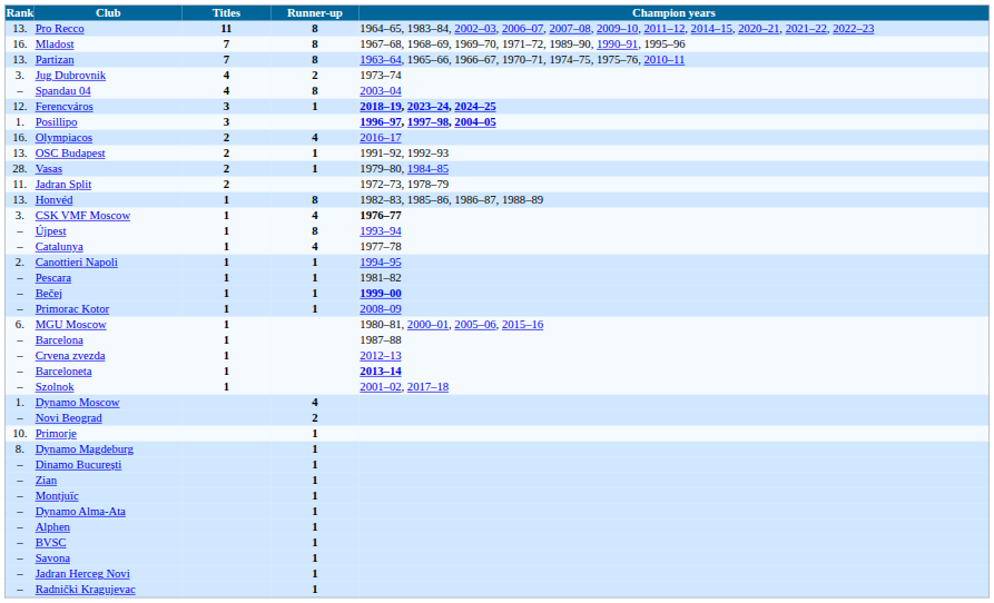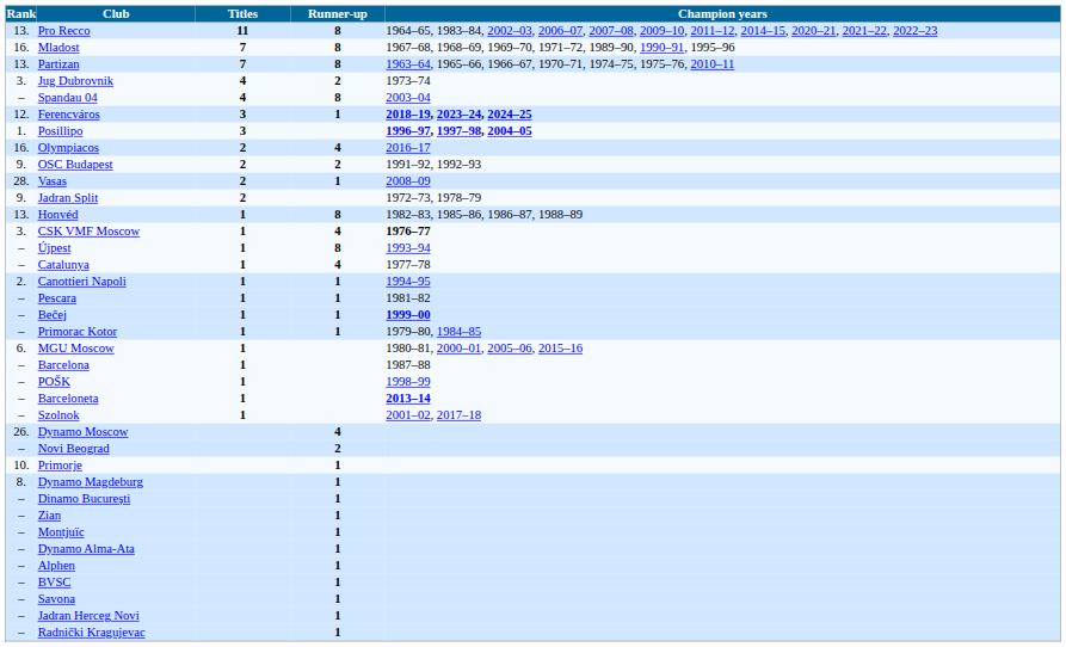 <table cellspacing="0" style="background: #EBF5FF; border: 1px #aaa solid; border-collapse: collapse; font-size: 95%;" width=100%>
 <tr bgcolor=#006699 style="color:white;">
 <th width=3%>Rank</th>
 <th width=15%>Club</th>
 <th width=9%>Titles</th>
 <th width=9%>Runner-up</th>
 <th width=64%>Champion years</th>
 </tr>
 <tr bgcolor=#D0E7FF>
 <td align=center>13.</td>
 <td> <a href='#'>Pro Recco</a></td>
 <td align=center><strong>11</strong></td>
 <td align=center><strong>8</strong></td>
 <td>1964–65, 1983–84, <a href='#'>2002–03</a>, <a href='#'>2006–07</a>, <a href='#'>2007–08</a>, <a href='#'>2009–10</a>, <a href='#'>2011–12</a>, <a href='#'>2014–15</a>, <a href='#'>2020–21</a>, <a href='#'>2021–22</a>, <a href='#'>2022–23</a></td>
 </tr>
 <tr bgcolor=#F5FAFF>
 <td align=center>16.</td>
 <td>  <a href='#'>Mladost</a></td>
 <td align=center><strong>7</strong></td>
 <td align=center><strong>8</strong></td>
 <td>1967–68, 1968–69, 1969–70, 1971–72, 1989–90, <a href='#'>1990–91</a>, 1995–96</td>
 </tr>
 <tr bgcolor=#D0E7FF>
 <td align=center>13.</td>
 <td>  <a href='#'>Partizan</a></td>
 <td align=center><strong>7</strong></td>
 <td align=center><strong>8</strong></td>
 <td><a href='#'>1963–64</a>, 1965–66, 1966–67, 1970–71, 1974–75, 1975–76, <a href='#'>2010–11</a></td>
 </tr>
 <tr bgcolor=#F5FAFF>
 <td align=center>3.</td>
 <td>  <a href='#'>Jug Dubrovnik</a></td>
 <td align=center><strong>4</strong></td>
 <td align=center><strong>2</strong></td>
 <td>1973–74</td>
 </tr>
 <tr bgcolor=#F5FAFF>
 <td align=center>–</td>
 <td> <a href='#'>Spandau 04</a></td>
 <td align=center><strong>4</strong></td>
 <td align=center><strong>8</strong></td>
 <td><a href='#'>2003–04</a></td>
 </tr>
 <tr bgcolor=#D0E7FF>
 <td align=center>12.</td>
 <td> <a href='#'>Ferencváros</a></td>
 <td align=center><strong>3</strong></td>
 <td align=center><strong>1</strong></td>
 <td><strong><a href='#'>2018–19</a>, <a href='#'>2023–24</a>, <a href='#'>2024–25</a></strong></td>
 </tr>
 <tr bgcolor=#F5FAFF>
 <td align=center>1.</td>
 <td> <a href='#'>Posillipo</a></td>
 <td align=center><strong>3</strong></td>
 <td align=center></td>
 <td><strong><a href='#'>1996–97</a>, <a href='#'>1997–98</a>, <a href='#'>2004–05</a></strong></td>
 </tr>
 <tr bgcolor=#D0E7FF>
 <td align=center>16.</td>
 <td> <a href='#'>Olympiacos</a></td>
 <td align=center><strong>2</strong></td>
 <td align=center><strong>4</strong></td>
 <td><a href='#'>2016–17</a></td>
 </tr>
 <tr bgcolor=#F5FAFF>
-<td align=center>13.</td>
+<td align=center>9.</td>
 <td> <a href='#'>OSC Budapest</a></td>
 <td align=center><strong>2</strong></td>
-<td align=center><strong>1</strong></td>
+<td align=center><strong>2</strong></td>
 <td>1991–92, 1992–93</td>
 </tr>
 <tr bgcolor=#D0E7FF>
 <td align=center>28.</td>
 <td> <a href='#'>Vasas</a></td>
 <td align=center><strong>2</strong></td>
 <td align=center><strong>1</strong></td>
-<td>1979–80, <a href='#'>1984–85</a></td>
+<td><a href='#'>2008–09</a></td>
 </tr>
 <tr bgcolor=#F5FAFF>
-<td align=center>11.</td>
+<td align=center>9.</td>
 <td> <a href='#'>Jadran Split</a></td>
 <td align=center><strong>2</strong></td>
 <td align=center></td>
 <td>1972–73, 1978–79</td>
 </tr>
 <tr bgcolor=#D0E7FF>
 <td align=center>13.</td>
 <td> <a href='#'>Honvéd</a></td>
 <td align=center><strong>1</strong></td>
 <td align=center><strong>8</strong></td>
 <td>1982–83, 1985–86, 1986–87, 1988–89</td>
 </tr>
 <tr bgcolor=#F5FAFF>
 <td align=center>3.</td>
 <td> <a href='#'>CSK VMF Moscow</a></td>
 <td align=center><strong>1</strong></td>
 <td align=center><strong>4</strong></td>
 <td><strong>1976–77</strong></td>
 </tr>
 <tr bgcolor=#F5FAFF>
 <td align=center>–</td>
 <td> <a href='#'>Újpest</a></td>
 <td align=center><strong>1</strong></td>
 <td align=center><strong>8</strong></td>
 <td><a href='#'>1993–94</a></td>
 </tr>
 <tr bgcolor=#F5FAFF>
 <td align=center>–</td>
 <td> <a href='#'>Catalunya</a></td>
 <td align=center><strong>1</strong></td>
 <td align=center><strong>4</strong></td>
 <td>1977–78</td>
 </tr>
 <tr bgcolor=#D0E7FF>
 <td align=center>2.</td>
 <td> <a href='#'>Canottieri Napoli</a></td>
 <td align=center><strong>1</strong></td>
 <td align=center><strong>1</strong></td>
 <td><a href='#'>1994–95</a></td>
 </tr>
 <tr bgcolor=#D0E7FF>
 <td align=center>–</td>
 <td> <a href='#'>Pescara</a></td>
 <td align=center><strong>1</strong></td>
 <td align=center><strong>1</strong></td>
 <td>1981–82</td>
 </tr>
 <tr bgcolor=#D0E7FF>
 <td align=center>–</td>
 <td> <a href='#'>Bečej</a></td>
 <td align=center><strong>1</strong></td>
 <td align=center><strong>1</strong></td>
 <td><strong><a href='#'>1999–00</a></strong></td>
 </tr>
 <tr bgcolor=#D0E7FF>
 <td align=center>–</td>
 <td> <a href='#'>Primorac Kotor</a></td>
 <td align=center><strong>1</strong></td>
 <td align=center><strong>1</strong></td>
-<td><a href='#'>2008–09</a></td>
+<td>1979–80, <a href='#'>1984–85</a></td>
 </tr>
 <tr bgcolor=#F5FAFF>
 <td align=center>6.</td>
 <td> <a href='#'>MGU Moscow</a></td>
 <td align=center><strong>1</strong></td>
 <td align=center></td>
 <td>1980–81, <a href='#'>2000–01</a>, <a href='#'>2005–06</a>, <a href='#'>2015–16</a></td>
 </tr>
 <tr bgcolor=#F5FAFF>
 <td align=center>–</td>
 <td> <a href='#'>Barcelona</a></td>
 <td align=center><strong>1</strong></td>
 <td align=center></td>
 <td>1987–88</td>
 </tr>
 <tr bgcolor=#F5FAFF>
 <td align=center>–</td>
-<td> <a href='#'>Crvena zvezda</a></td>
+<td> <a href='#'>POŠK</a></td>
 <td align=center><strong>1</strong></td>
 <td align=center></td>
-<td><a href='#'>2012–13</a></td>
+<td><a href='#'>1998–99</a></td>
 </tr>
 <tr bgcolor=#F5FAFF>
 <td align=center>–</td>
 <td> <a href='#'>Barceloneta</a></td>
 <td align=center><strong>1</strong></td>
 <td align=center></td>
 <td><strong><a href='#'>2013–14</a></strong></td>
 </tr>
 <tr bgcolor=#F5FAFF>
 <td align=center>–</td>
 <td> <a href='#'>Szolnok</a></td>
 <td align=center><strong>1</strong></td>
 <td align=center></td>
 <td><a href='#'>2001–02</a>, <a href='#'>2017–18</a></td>
 </tr>
 <tr bgcolor=#D0E7FF>
-<td align=center>1.</td>
+<td align=center>26.</td>
 <td> <a href='#'>Dynamo Moscow</a></td>
 <td align=center></td>
 <td align=center><strong>4</strong></td>
 <td></td>
 </tr>
 <tr bgcolor=#D0E7FF>
 <td align=center>–</td>
 <td> <a href='#'>Novi Beograd</a></td>
 <td align=center></td>
 <td align=center><strong>2</strong></td>
 <td></td>
 </tr>
 <tr bgcolor=#F5FAFF>
 <td align=center>10.</td>
 <td> <a href='#'>Primorje</a></td>
 <td align=center></td>
 <td align=center><strong>1</strong></td>
 <td></td>
 </tr>
 <tr bgcolor=#D0E7FF>
 <td align=center>8.</td>
 <td> <a href='#'>Dynamo Magdeburg</a></td>
 <td align=center></td>
 <td align=center><strong>1</strong></td>
 <td></td>
 </tr>
 <tr bgcolor=#D0E7FF>
 <td align=center>–</td>
 <td> <a href='#'>Dinamo București</a></td>
 <td align=center></td>
 <td align=center><strong>1</strong></td>
 <td></td>
 </tr>
 <tr bgcolor=#D0E7FF>
 <td align=center>–</td>
 <td> <a href='#'>Zian</a></td>
 <td align=center></td>
 <td align=center><strong>1</strong></td>
 <td></td>
 </tr>
 <tr bgcolor=#D0E7FF>
 <td align=center>–</td>
 <td> <a href='#'>Montjuïc</a></td>
 <td align=center></td>
 <td align=center><strong>1</strong></td>
 <td></td>
 </tr>
 <tr bgcolor=#D0E7FF>
 <td align=center>–</td>
 <td> <a href='#'>Dynamo Alma-Ata</a></td>
 <td align=center></td>
 <td align=center><strong>1</strong></td>
 <td></td>
 </tr>
 <tr bgcolor=#D0E7FF>
 <td align=center>–</td>
 <td> <a href='#'>Alphen</a></td>
 <td align=center></td>
 <td align=center><strong>1</strong></td>
 <td></td>
 </tr>
 <tr bgcolor=#D0E7FF>
 <td align=center>–</td>
 <td> <a href='#'>BVSC</a></td>
 <td align=center></td>
 <td align=center><strong>1</strong></td>
 <td></td>
 </tr>
 <tr bgcolor=#D0E7FF>
 <td align=center>–</td>
 <td> <a href='#'>Savona</a></td>
 <td align=center></td>
 <td align=center><strong>1</strong></td>
 <td></td>
 </tr>
 <tr bgcolor=#D0E7FF>
 <td align=center>–</td>
 <td> <a href='#'>Jadran Herceg Novi</a></td>
 <td align=center></td>
 <td align=center><strong>1</strong></td>
 <td></td>
 </tr>
 <tr bgcolor=#D0E7FF>
 <td align=center>–</td>
 <td> <a href='#'>Radnički Kragujevac</a></td>
 <td align=center></td>
 <td align=center><strong>1</strong></td>
 <td></td>
 </tr>
 </table>
